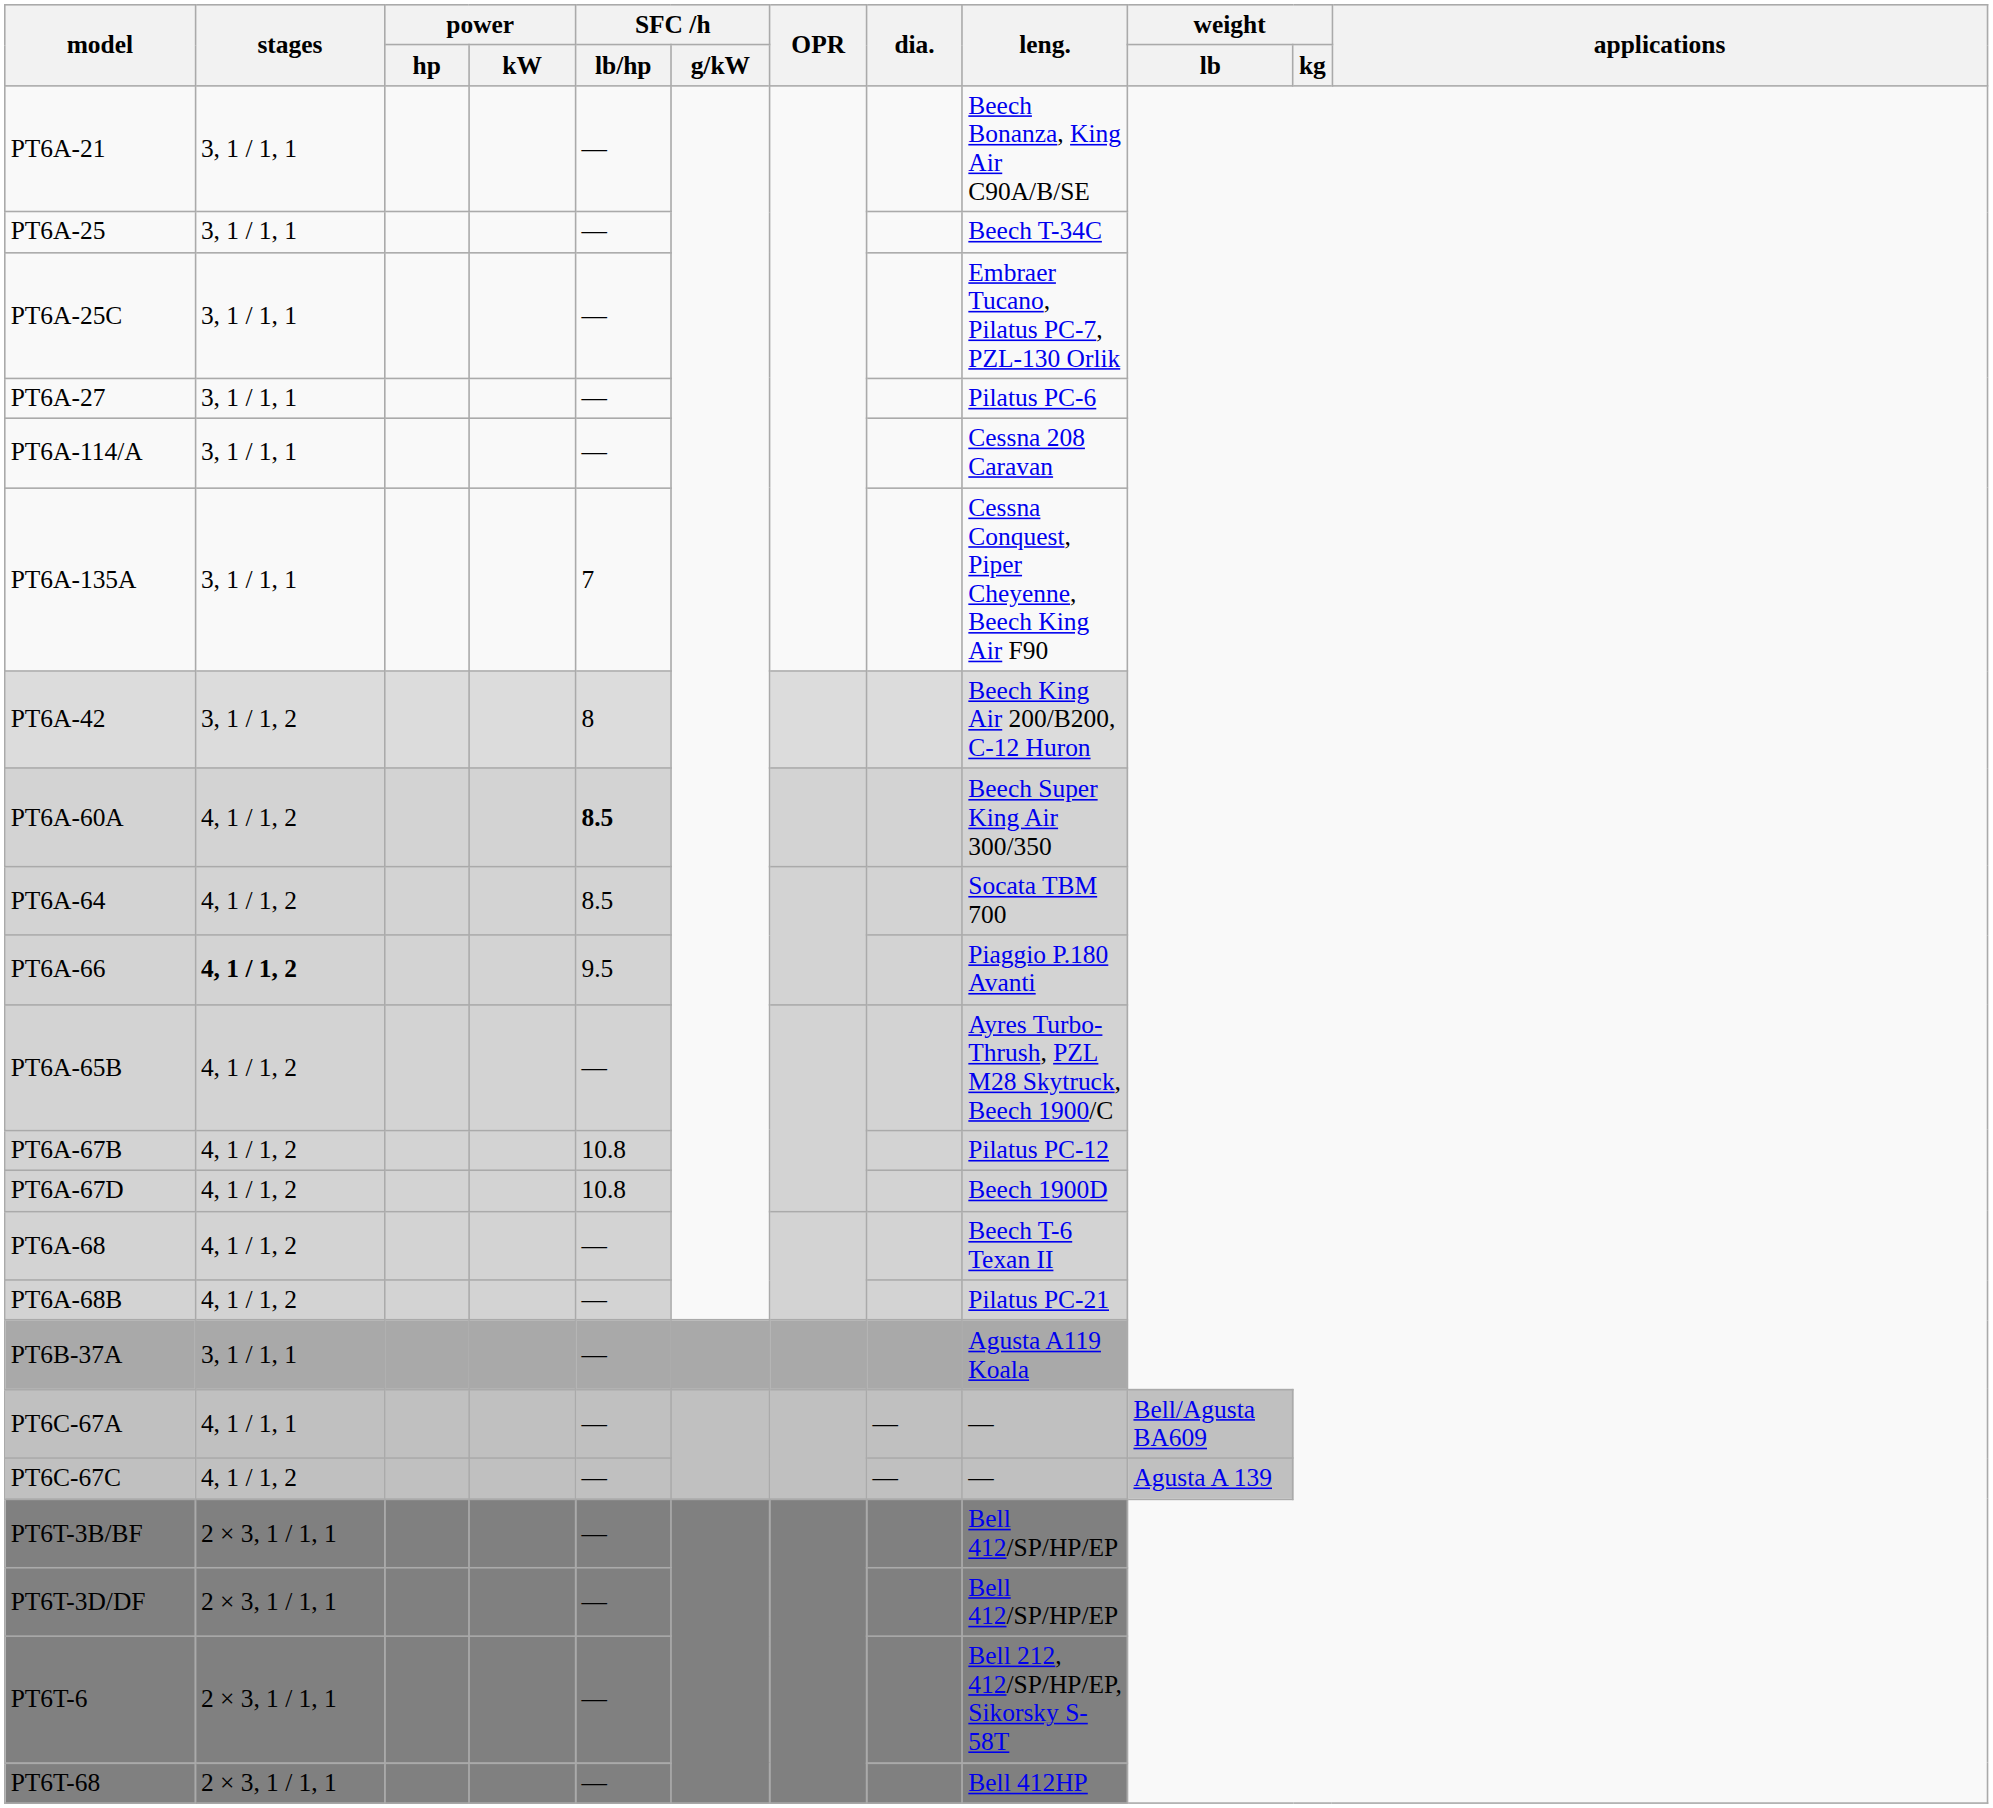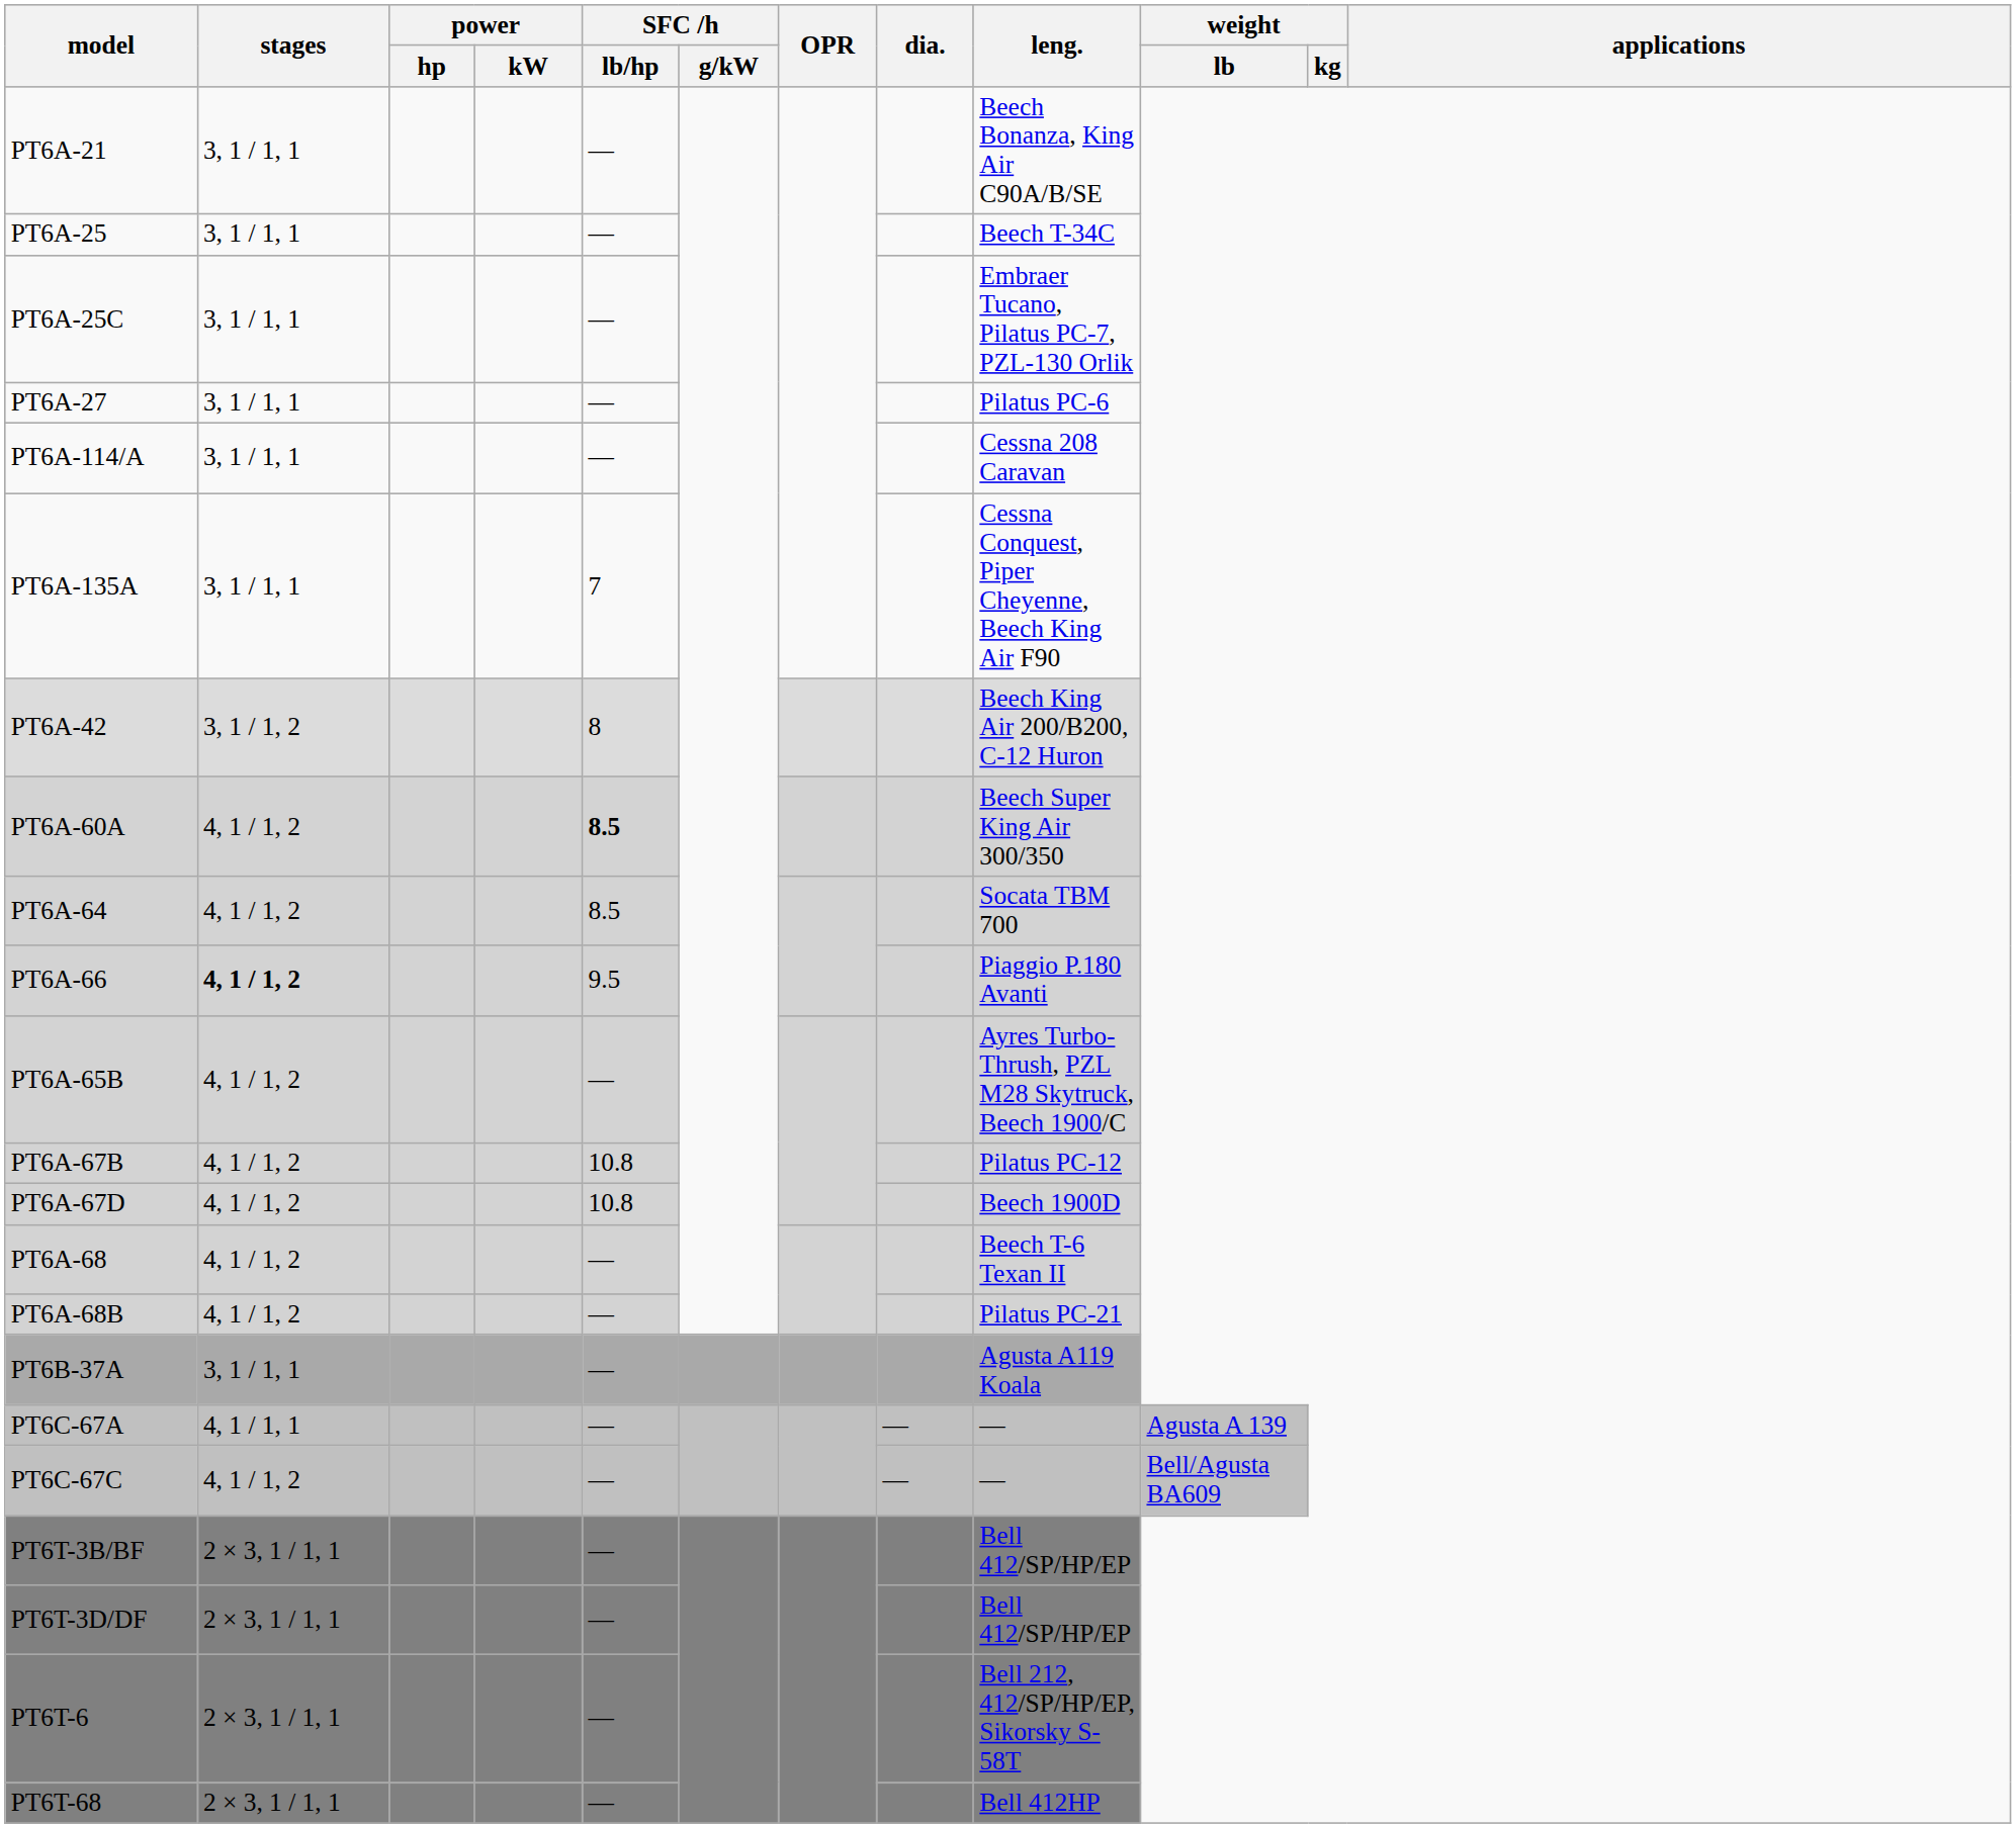 <table class="wikitable sortable">
 <tr>
 <th rowspan=2 scope="col" style="width: 10%;">model</th>
 <th rowspan=2 scope="col" style="width: 10%;">stages</th>
 <th colspan=2 scope="col" style="width: 10%;">power</th>
 <th colspan=2 scope="col" style="width: 10%;">SFC /h</th>
 <th rowspan=2 scope="col" style="width: 5%;">OPR</th>
 <th rowspan=2 scope="col" style="width: 5%;">dia.</th>
 <th rowspan=2 scope="col" style="width: 5%;">leng.</th>
 <th colspan=2 scope="col" style="width: 10%;">weight</th>
 <th rowspan=2 scope="col" style="width: 35%;">applications</th>
 </tr>
 <tr>
 <th>hp</th>
 <th>kW</th>
 <th>lb/hp</th>
 <th>g/kW</th>
 <th>lb</th>
 <th>kg</th>
 </tr>
 <tr>
 <td>PT6A-21</td>
 <td>3, 1 / 1, 1</td>
 <td></td>
 <td></td>
 <td>—</td>
 <td rowspan=15></td>
 <td rowspan=6></td>
 <td></td>
 <td><a href='#'>Beech Bonanza</a>, <a href='#'>King Air</a> C90A/B/SE</td>
 </tr>
 <tr>
 <td>PT6A-25</td>
 <td>3, 1 / 1, 1</td>
 <td></td>
 <td></td>
 <td>—</td>
 <td></td>
 <td><a href='#'>Beech T-34C</a></td>
 </tr>
 <tr>
 <td>PT6A-25C</td>
 <td>3, 1 / 1, 1</td>
 <td></td>
 <td></td>
 <td>—</td>
 <td></td>
 <td><a href='#'>Embraer Tucano</a>, <a href='#'>Pilatus PC-7</a>, <a href='#'>PZL-130 Orlik</a></td>
 </tr>
 <tr>
 <td>PT6A-27</td>
 <td>3, 1 / 1, 1</td>
 <td></td>
 <td></td>
 <td>—</td>
 <td></td>
 <td><a href='#'>Pilatus PC-6</a></td>
 </tr>
 <tr>
 <td>PT6A-114/A</td>
 <td>3, 1 / 1, 1</td>
 <td></td>
 <td></td>
 <td>—</td>
 <td></td>
 <td><a href='#'>Cessna 208 Caravan</a></td>
 </tr>
 <tr>
 <td>PT6A-135A</td>
 <td>3, 1 / 1, 1</td>
 <td></td>
 <td></td>
 <td>7</td>
 <td></td>
 <td><a href='#'>Cessna Conquest</a>, <a href='#'>Piper Cheyenne</a>, <a href='#'>Beech King Air</a> F90</td>
 </tr>
 <tr style="background: Gainsboro;">
 <td>PT6A-42</td>
 <td>3, 1 / 1, 2</td>
 <td></td>
 <td></td>
 <td>8</td>
 <td></td>
 <td></td>
 <td><a href='#'>Beech King Air</a> 200/B200, <a href='#'>C-12 Huron</a></td>
 </tr>
 <tr style="background: LightGray;">
 <td>PT6A-60A</td>
 <td>4, 1 / 1, 2</td>
 <td></td>
 <td></td>
 <td><strong>8.5</strong></td>
 <td></td>
 <td></td>
 <td><a href='#'>Beech Super King Air</a> 300/350</td>
 </tr>
 <tr style="background: LightGray;">
 <td>PT6A-64</td>
 <td>4, 1 / 1, 2</td>
 <td></td>
 <td></td>
 <td>8.5</td>
 <td rowspan=2></td>
 <td></td>
 <td><a href='#'>Socata TBM</a> 700</td>
 </tr>
 <tr style="background: LightGray;">
 <td>PT6A-66</td>
 <td><strong>4, 1 / 1, 2</strong></td>
 <td></td>
 <td></td>
 <td>9.5</td>
 <td></td>
 <td><a href='#'>Piaggio P.180 Avanti</a></td>
 </tr>
 <tr style="background: LightGray;">
 <td>PT6A-65B</td>
 <td>4, 1 / 1, 2</td>
 <td></td>
 <td></td>
 <td>—</td>
 <td rowspan=3></td>
 <td></td>
 <td><a href='#'>Ayres Turbo-Thrush</a>, <a href='#'>PZL M28 Skytruck</a>, <a href='#'>Beech 1900</a>/C</td>
 </tr>
 <tr style="background: LightGray;">
 <td>PT6A-67B</td>
 <td>4, 1 / 1, 2</td>
 <td></td>
 <td></td>
 <td>10.8</td>
 <td></td>
 <td><a href='#'>Pilatus PC-12</a></td>
 </tr>
 <tr style="background: LightGray;">
 <td>PT6A-67D</td>
 <td>4, 1 / 1, 2</td>
 <td></td>
 <td></td>
 <td>10.8</td>
 <td></td>
 <td><a href='#'>Beech 1900D</a></td>
 </tr>
 <tr style="background: LightGray;">
 <td>PT6A-68</td>
 <td>4, 1 / 1, 2</td>
 <td></td>
 <td></td>
 <td>—</td>
 <td rowspan=2></td>
 <td></td>
 <td><a href='#'>Beech T-6 Texan II</a></td>
 </tr>
 <tr style="background: LightGray;">
 <td>PT6A-68B</td>
 <td>4, 1 / 1, 2</td>
 <td></td>
 <td></td>
 <td>—</td>
 <td></td>
 <td><a href='#'>Pilatus PC-21</a></td>
 </tr>
 <tr style="background: DarkGray;">
 <td>PT6B-37A</td>
 <td>3, 1 / 1, 1</td>
 <td></td>
 <td></td>
 <td>—</td>
 <td></td>
 <td></td>
 <td></td>
 <td><a href='#'>Agusta A119 Koala</a></td>
 </tr>
 <tr style="background: Silver;">
 <td>PT6C-67A</td>
 <td>4, 1 / 1, 1</td>
 <td></td>
 <td></td>
 <td>—</td>
 <td rowspan=2></td>
 <td rowspan=2></td>
 <td>—</td>
 <td>—</td>
-<td><a href='#'>Bell/Agusta BA609</a></td>
+<td><a href='#'>Agusta A 139</a></td>
 </tr>
 <tr style="background: Silver;">
 <td>PT6C-67C</td>
 <td>4, 1 / 1, 2</td>
 <td></td>
 <td></td>
 <td>—</td>
 <td>—</td>
 <td>—</td>
-<td><a href='#'>Agusta A 139</a></td>
+<td><a href='#'>Bell/Agusta BA609</a></td>
 </tr>
 <tr style="background: Gray;">
 <td>PT6T-3B/BF</td>
 <td>2 × 3, 1 / 1, 1</td>
 <td></td>
 <td></td>
 <td>—</td>
 <td rowspan=4></td>
 <td rowspan=4></td>
 <td></td>
 <td><a href='#'>Bell 412</a>/SP/HP/EP</td>
 </tr>
 <tr style="background: Gray;">
 <td>PT6T-3D/DF</td>
 <td>2 × 3, 1 / 1, 1</td>
 <td></td>
 <td></td>
 <td>—</td>
 <td></td>
 <td><a href='#'>Bell 412</a>/SP/HP/EP</td>
 </tr>
 <tr style="background: Gray;">
 <td>PT6T-6</td>
 <td>2 × 3, 1 / 1, 1</td>
 <td></td>
 <td></td>
 <td>—</td>
 <td></td>
 <td><a href='#'>Bell 212</a>, <a href='#'>412</a>/SP/HP/EP, <a href='#'>Sikorsky S-58T</a></td>
 </tr>
 <tr style="background: Gray;">
 <td>PT6T-68</td>
 <td>2 × 3, 1 / 1, 1</td>
 <td></td>
 <td></td>
 <td>—</td>
 <td></td>
 <td><a href='#'>Bell 412HP</a></td>
 </tr>
 </table>
